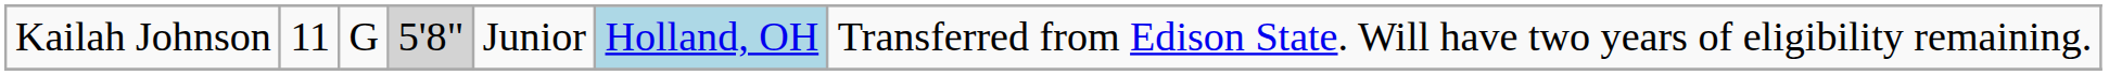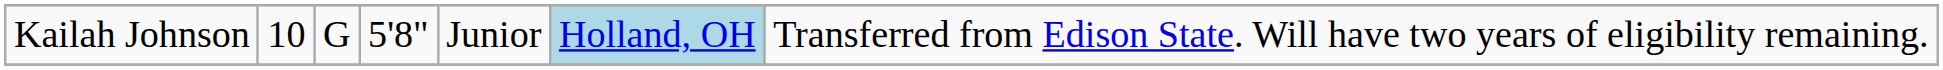 <table class="wikitable sortable" border="1">
 <tr align=center>
 </tr>
 <tr>
 <td>Kailah Johnson</td>
-<td>11</td>
+<td>10</td>
 <td>G</td>
-<td style="background: lightgrey;">5'8"</td>
+<td>5'8"</td>
 <td>Junior</td>
 <td style="background: lightblue;"><a href='#'>Holland, OH</a></td>
 <td>Transferred from <a href='#'>Edison State</a>. Will have two years of eligibility remaining.</td>
 </tr>
 <tr>
 </tr>
 </table>
